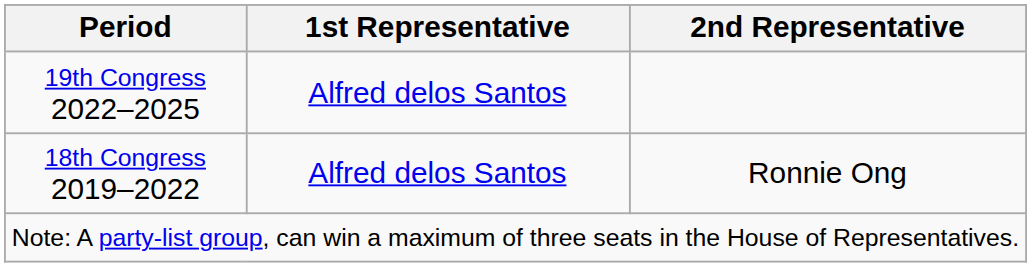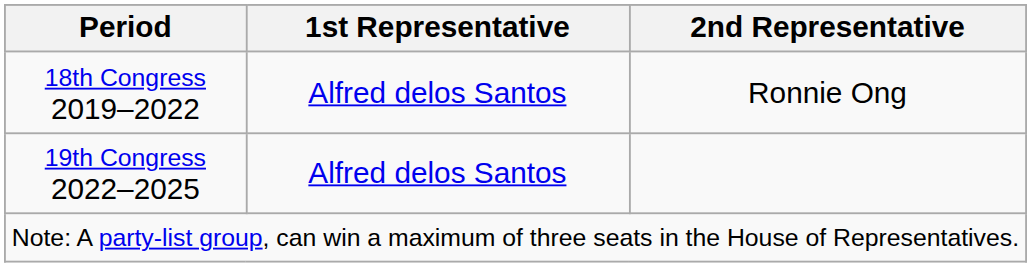 <table class="wikitable" ; style="text-align:center">
 <tr>
 <th>Period</th>
 <th>1st Representative</th>
 <th>2nd Representative</th>
 </tr>
 <tr>
+<td><small><a href='#'>18th Congress</a></small><br>2019–2022</td>
+<td><a href='#'>Alfred delos Santos</a></td>
+<td>Ronnie Ong</td>
+</tr>
+<tr>
 <td><small><a href='#'>19th Congress</a></small><br>2022–2025</td>
 <td><a href='#'>Alfred delos Santos</a></td>
 <td></td>
 </tr>
 <tr>
-<td><small><a href='#'>18th Congress</a></small><br>2019–2022</td>
-<td><a href='#'>Alfred delos Santos</a></td>
-<td>Ronnie Ong</td>
-</tr>
-<tr>
 <td colspan=3><small>Note: A <a href='#'>party-list group</a>, can win a maximum of three seats in the House of Representatives.</small></td>
 </tr>
 </table>
